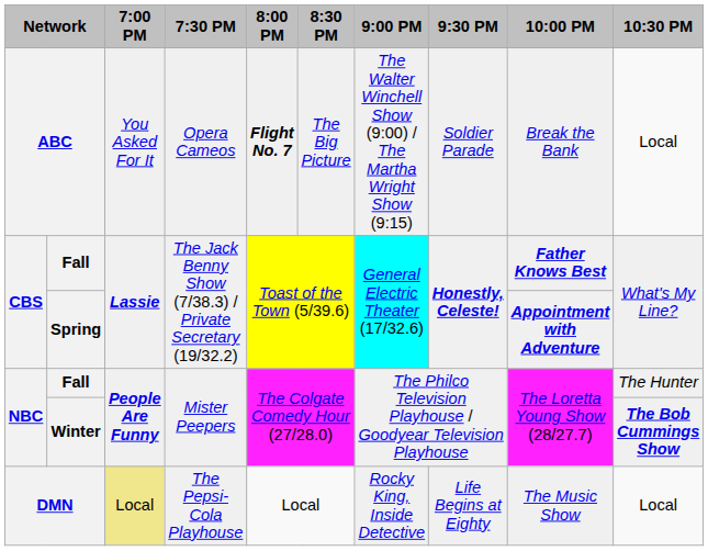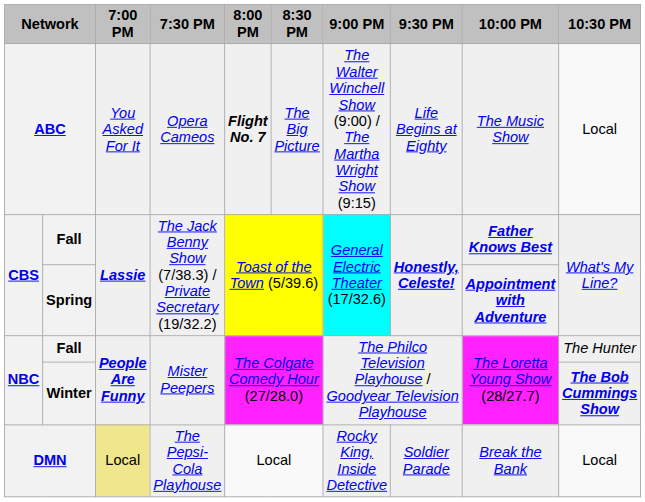 <table class="wikitable" style="width:100%;margin-right:0;text-align:center">
 <tr>
 <th colspan="2" style="background-color:#C0C0C0;text-align:center">Network</th>
 <th style="background-color:#C0C0C0;text-align:center">7:00 PM</th>
 <th style="background-color:#C0C0C0;text-align:center">7:30 PM</th>
 <th style="background-color:#C0C0C0;text-align:center">8:00 PM</th>
 <th style="background-color:#C0C0C0;text-align:center">8:30 PM</th>
 <th style="background-color:#C0C0C0;text-align:center">9:00 PM</th>
 <th style="background-color:#C0C0C0;text-align:center">9:30 PM</th>
 <th style="background-color:#C0C0C0;text-align:center">10:00 PM</th>
 <th style="background-color:#C0C0C0;text-align:center">10:30 PM</th>
 </tr>
 <tr>
 <th colspan="2"><a href='#'>ABC</a></th>
 <td style="background:#F0F0F0;"><em><a href='#'>You Asked For It</a></em></td>
 <td style="background:#F0F0F0;"><em><a href='#'>Opera Cameos</a></em></td>
 <td style="background:#F0F0F0;"><strong><em>Flight No. 7</em></strong></td>
 <td style="background:#F0F0F0;"><em><a href='#'>The Big Picture</a></em></td>
 <td style="background:#F0F0F0;"><em><a href='#'>The Walter Winchell Show</a></em> (9:00) / <em><a href='#'>The Martha Wright Show</a></em> (9:15)</td>
-<td style="background:#F0F0F0;"><em><a href='#'>Soldier Parade</a></em></td>
-<td style="background:#F0F0F0;"><em><a href='#'>Break the Bank</a></em></td>
+<td style="background:#F0F0F0;"><em><a href='#'>Life Begins at Eighty</a></em></td>
+<td style="background:#F0F0F0;"><em><a href='#'>The Music Show</a></em></td>
 <td>Local</td>
 </tr>
 <tr>
 <th rowspan="2"><a href='#'>CBS</a></th>
 <th>Fall</th>
 <td style="background:#F0F0F0;" rowspan="2"><strong><em><a href='#'>Lassie</a></em></strong></td>
 <td style="background:#F0F0F0;" rowspan="2"><span><em><a href='#'>The Jack Benny Show</a></em> (7/38.3)</span> / <span><em><a href='#'>Private Secretary</a></em> (19/32.2)</span></td>
 <td colspan="2" rowspan="2" style="background:#FFFF00;"><em><a href='#'>Toast of the Town</a></em> (5/39.6)</td>
 <td style="background:#00FFFF;" rowspan="2"><em><a href='#'>General Electric Theater</a></em> (17/32.6)</td>
 <td style="background:#F0F0F0;" rowspan="2"><strong><em><a href='#'>Honestly, Celeste!</a></em></strong></td>
 <td style="background:#F0F0F0;"><strong><em><a href='#'>Father Knows Best</a></em></strong></td>
 <td style="background:#F0F0F0;" rowspan="2"><em><a href='#'>What's My Line?</a></em></td>
 </tr>
 <tr>
 <th>Spring</th>
 <td style="background:#F0F0F0;"><strong><em><a href='#'>Appointment with Adventure</a></em></strong></td>
 </tr>
 <tr>
 <th rowspan="2"><a href='#'>NBC</a></th>
 <th>Fall</th>
 <td style="background:#F0F0F0;" rowspan="2"><strong><em><a href='#'>People Are Funny</a></em></strong></td>
 <td style="background:#F0F0F0;" rowspan="2"><em><a href='#'>Mister Peepers</a></em></td>
 <td colspan="2" style="background:#FF22FF;" rowspan="2"><em><a href='#'>The Colgate Comedy Hour</a></em> (27/28.0)</td>
 <td colspan="2" style="background:#F0F0F0;" rowspan="2"><em><a href='#'>The Philco Television Playhouse</a></em> / <em><a href='#'>Goodyear Television Playhouse</a></em></td>
 <td style="background:#FF22FF;" rowspan="2"><em><a href='#'>The Loretta Young Show</a></em> (28/27.7)</td>
 <td style="background:#F0F0F0;"><em>The Hunter</em></td>
 </tr>
 <tr>
 <th>Winter</th>
 <td style="background:#F0F0F0;"><strong><em><a href='#'>The Bob Cummings Show</a></em></strong></td>
 </tr>
 <tr>
 <th colspan="2"><a href='#'>DMN</a></th>
 <td style="background: khaki;">Local</td>
 <td style="background:#F0F0F0;"><em><a href='#'>The Pepsi-Cola Playhouse</a></em></td>
 <td colspan="2">Local</td>
 <td style="background:#F0F0F0;"><em><a href='#'>Rocky King, Inside Detective</a></em></td>
-<td style="background:#F0F0F0;"><em><a href='#'>Life Begins at Eighty</a></em></td>
-<td style="background:#F0F0F0;"><em><a href='#'>The Music Show</a></em></td>
+<td style="background:#F0F0F0;"><em><a href='#'>Soldier Parade</a></em></td>
+<td style="background:#F0F0F0;"><em><a href='#'>Break the Bank</a></em></td>
 <td>Local</td>
 </tr>
 </table>
